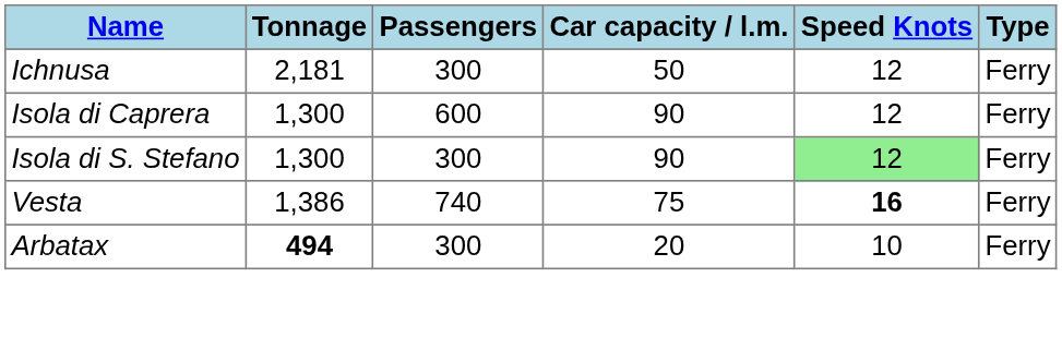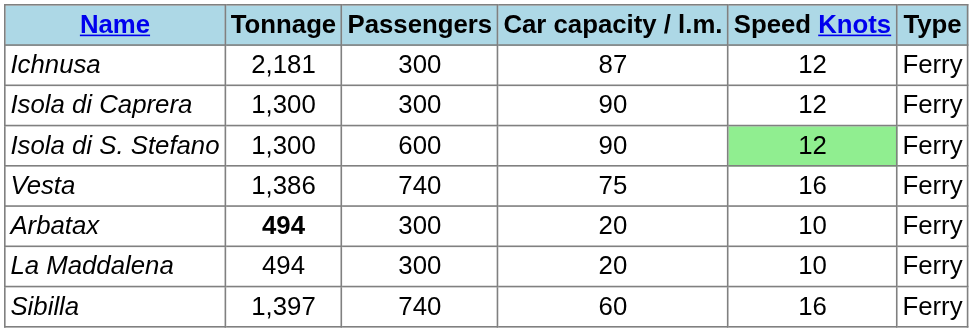 <table class="toccolours" border="1" cellpadding="3" style="border-collapse:collapse">
 <tr bgcolor=lightblue>
 <th><a href='#'>Name</a></th>
 <th>Tonnage</th>
 <th>Passengers</th>
 <th>Car capacity / l.m.</th>
 <th>Speed <a href='#'>Knots</a></th>
 <th>Type</th>
 </tr>
 <tr>
 <td><em>Ichnusa</em></td>
 <td align=center>2,181</td>
 <td align=center>300</td>
-<td align=center>50</td>
+<td align=center>87</td>
 <td align=center>12</td>
 <td>Ferry</td>
 </tr>
 <tr>
 <td><em>Isola di Caprera</em></td>
 <td align=center>1,300</td>
-<td align=center>600</td>
+<td align=center>300</td>
 <td align=center>90</td>
 <td align=center>12</td>
 <td>Ferry</td>
 </tr>
 <tr>
 <td><em>Isola di S. Stefano</em></td>
 <td align=center>1,300</td>
-<td align=center>300</td>
+<td align=center>600</td>
 <td align=center>90</td>
 <td align=center style="background: lightgreen;">12</td>
 <td>Ferry</td>
 </tr>
 <tr>
 <td><em>Vesta</em></td>
 <td align=center>1,386</td>
 <td align=center>740</td>
 <td align=center>75</td>
-<td align=center><strong>16</strong></td>
+<td align=center>16</td>
 <td>Ferry</td>
 </tr>
 <tr>
 <td><em>Arbatax</em></td>
 <td align=center><strong>494</strong></td>
 <td align=center>300</td>
 <td align=center>20</td>
 <td align=center>10</td>
 <td>Ferry</td>
 </tr>
+<tr>
+<td><em>La Maddalena</em></td>
+<td align=center>494</td>
+<td align=center>300</td>
+<td align=center>20</td>
+<td align=center>10</td>
+<td>Ferry</td>
+</tr>
+<tr>
+<td><em>Sibilla</em></td>
+<td align=center>1,397</td>
+<td align=center>740</td>
+<td align=center>60</td>
+<td align=center>16</td>
+<td>Ferry</td>
+</tr>
 </table>
